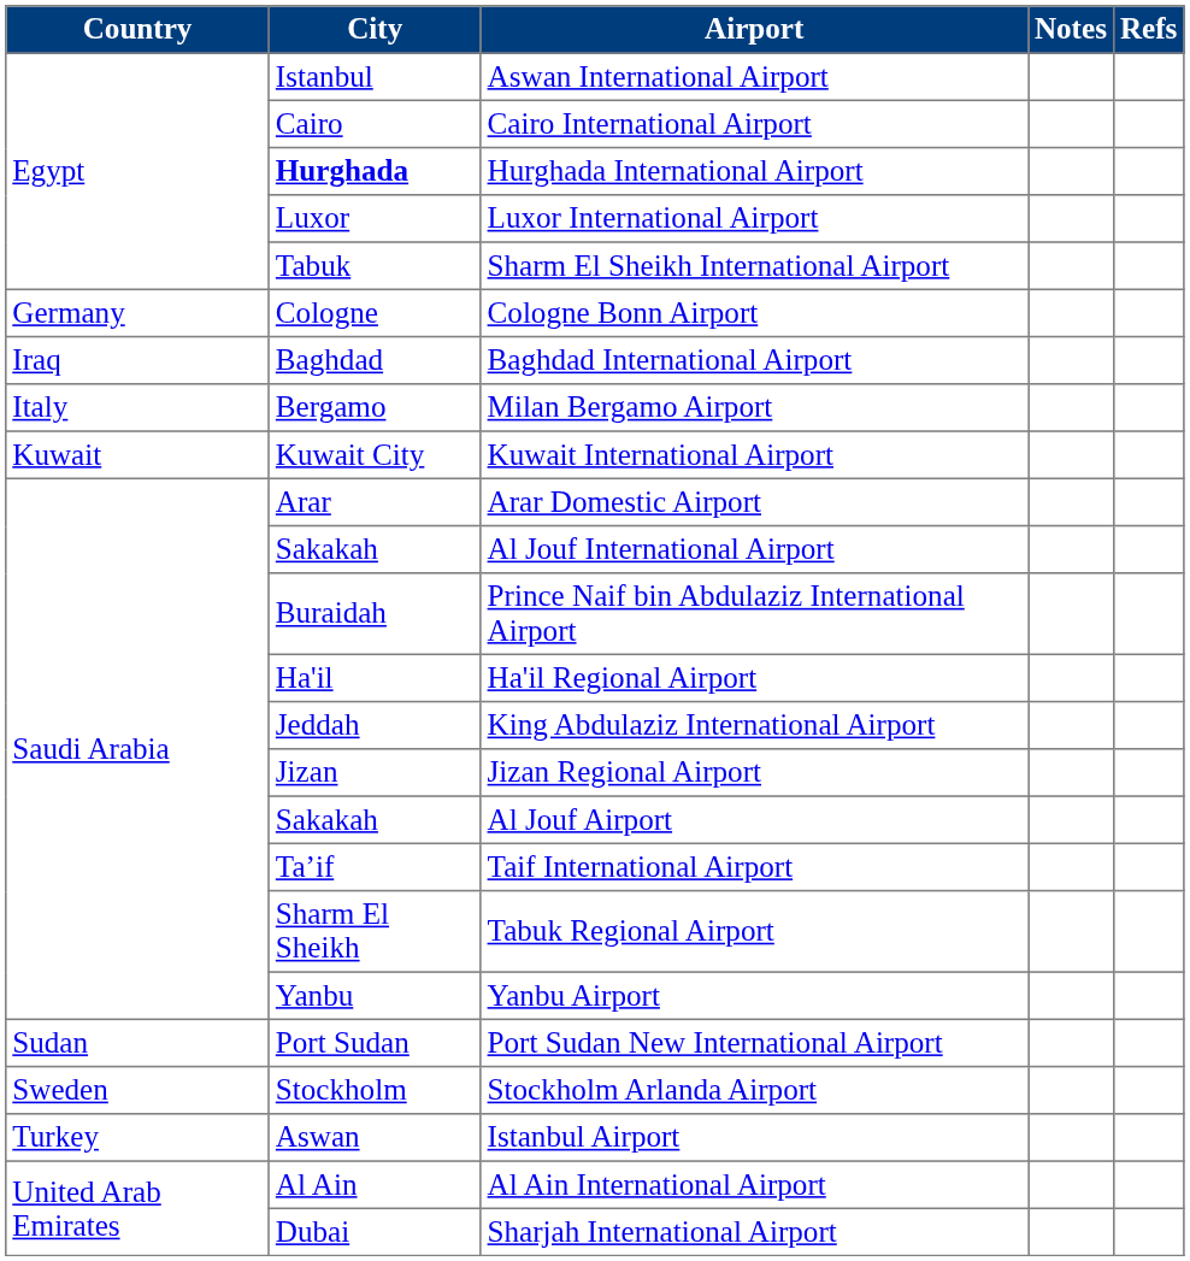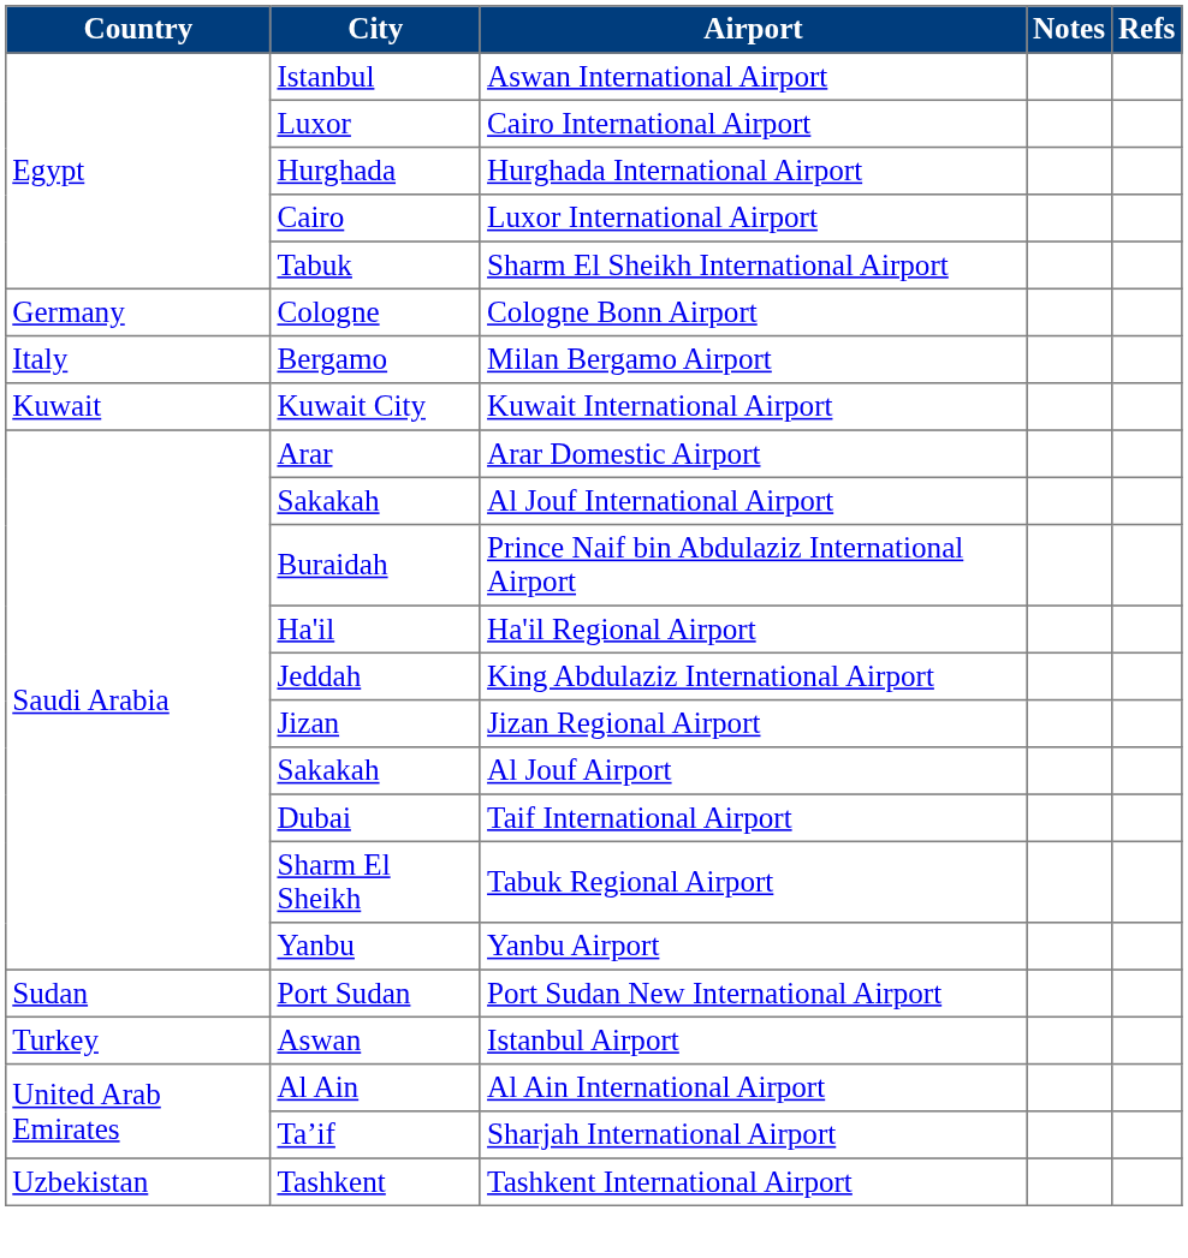 <table class="sortable toccolours" border="1" cellpadding="3" style="border-collapse:collapse;">
 <tr>
 <th style="background-color:#003d7d;color: white">Country</th>
 <th style="background-color:#003d7d;color: white">City</th>
 <th style="background-color:#003d7d;color: white">Airport</th>
 <th style="background-color:#003d7d;color: white">Notes</th>
 <th style="background-color:#003d7d;color: white" class="unsortable">Refs</th>
 </tr>
 <tr>
 <td rowspan="5"><a href='#'>Egypt</a></td>
 <td><a href='#'>Istanbul</a></td>
 <td><a href='#'>Aswan International Airport</a></td>
 <td></td>
 <td align="center"></td>
 </tr>
 <tr>
-<td><a href='#'>Cairo</a></td>
+<td><a href='#'>Luxor</a></td>
 <td><a href='#'>Cairo International Airport</a></td>
 <td></td>
 <td align=center></td>
 </tr>
 <tr>
-<td><strong><a href='#'>Hurghada</a></strong></td>
+<td><a href='#'>Hurghada</a></td>
 <td><a href='#'>Hurghada International Airport</a></td>
 <td></td>
 <td align=center></td>
 </tr>
 <tr>
-<td><a href='#'>Luxor</a></td>
+<td><a href='#'>Cairo</a></td>
 <td><a href='#'>Luxor International Airport</a></td>
 <td></td>
 <td align=center></td>
 </tr>
 <tr>
 <td><a href='#'>Tabuk</a></td>
 <td><a href='#'>Sharm El Sheikh International Airport</a></td>
 <td></td>
 <td align=center></td>
 </tr>
 <tr>
 <td><a href='#'>Germany</a></td>
 <td><a href='#'>Cologne</a></td>
 <td><a href='#'>Cologne Bonn Airport</a></td>
 <td></td>
 <td align="center"></td>
-</tr>
-<tr>
-<td><a href='#'>Iraq</a></td>
-<td><a href='#'>Baghdad</a></td>
-<td><a href='#'>Baghdad International Airport</a></td>
-<td></td>
-<td align=center></td>
 </tr>
 <tr>
 <td><a href='#'>Italy</a></td>
 <td><a href='#'>Bergamo</a></td>
 <td><a href='#'>Milan Bergamo Airport</a></td>
 <td></td>
 <td align="center"></td>
 </tr>
 <tr>
 <td><a href='#'>Kuwait</a></td>
 <td><a href='#'>Kuwait City</a></td>
 <td><a href='#'>Kuwait International Airport</a></td>
 <td></td>
 <td align=center></td>
 </tr>
 <tr>
 <td rowspan="10"><a href='#'>Saudi Arabia</a></td>
 <td><a href='#'>Arar</a></td>
 <td><a href='#'>Arar Domestic Airport</a></td>
 <td></td>
 <td></td>
 </tr>
 <tr>
 <td><a href='#'>Sakakah</a></td>
 <td><a href='#'>Al Jouf International Airport</a></td>
 <td></td>
 <td></td>
 </tr>
 <tr>
 <td><a href='#'>Buraidah</a></td>
 <td><a href='#'>Prince Naif bin Abdulaziz International Airport</a></td>
 <td></td>
 <td align="center"></td>
 </tr>
 <tr>
 <td><a href='#'>Ha'il</a></td>
 <td><a href='#'>Ha'il Regional Airport</a></td>
 <td></td>
 <td align=center></td>
 </tr>
 <tr>
 <td><a href='#'>Jeddah</a></td>
 <td><a href='#'>King Abdulaziz International Airport</a></td>
 <td></td>
 <td align=center></td>
 </tr>
 <tr>
 <td><a href='#'>Jizan</a></td>
 <td><a href='#'>Jizan Regional Airport</a></td>
 <td></td>
 <td align=center></td>
 </tr>
 <tr>
 <td><a href='#'>Sakakah</a></td>
 <td><a href='#'>Al Jouf Airport</a></td>
 <td></td>
 <td align=center></td>
 </tr>
 <tr>
-<td><a href='#'>Ta’if</a></td>
+<td><a href='#'>Dubai</a></td>
 <td><a href='#'>Taif International Airport</a></td>
 <td></td>
 <td align=center></td>
 </tr>
 <tr>
 <td><a href='#'>Sharm El Sheikh</a></td>
 <td><a href='#'>Tabuk Regional Airport</a></td>
 <td></td>
 <td align=center></td>
 </tr>
 <tr>
 <td><a href='#'>Yanbu</a></td>
 <td><a href='#'>Yanbu Airport</a></td>
 <td></td>
 <td align=center></td>
 </tr>
 <tr>
 <td><a href='#'>Sudan</a></td>
 <td><a href='#'>Port Sudan</a></td>
 <td><a href='#'>Port Sudan New International Airport</a></td>
 <td></td>
 <td align="center"></td>
 </tr>
 <tr>
-<td><a href='#'>Sweden</a></td>
-<td><a href='#'>Stockholm</a></td>
-<td><a href='#'>Stockholm Arlanda Airport</a></td>
-<td></td>
-<td align="center"></td>
-</tr>
-<tr>
 <td><a href='#'>Turkey</a></td>
 <td><a href='#'>Aswan</a></td>
 <td><a href='#'>Istanbul Airport</a></td>
 <td align="center"></td>
 <td></td>
 </tr>
 <tr>
 <td rowspan="2"><a href='#'>United Arab Emirates</a></td>
 <td><a href='#'>Al Ain</a></td>
 <td><a href='#'>Al Ain International Airport</a></td>
 <td></td>
 <td align="center"></td>
 </tr>
 <tr>
-<td><a href='#'>Dubai</a></td>
+<td><a href='#'>Ta’if</a></td>
 <td><a href='#'>Sharjah International Airport</a></td>
 <td></td>
 <td></td>
 </tr>
+<tr>
+<td><a href='#'>Uzbekistan</a></td>
+<td><a href='#'>Tashkent</a></td>
+<td><a href='#'>Tashkent International Airport</a></td>
+<td></td>
+<td align=center></td>
+</tr>
 </table>
